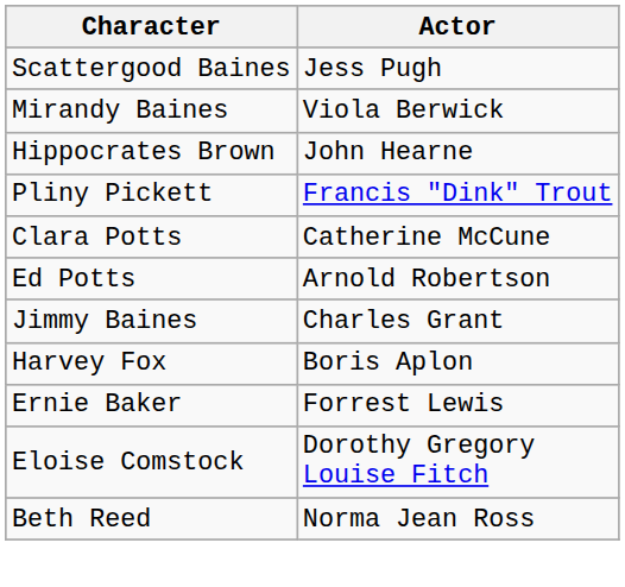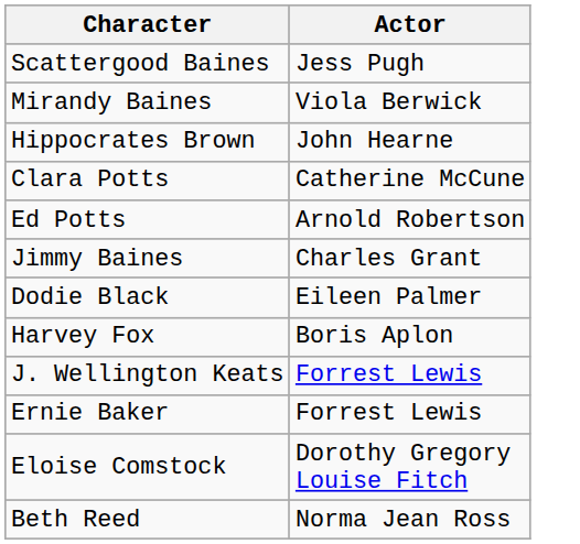 <table class="wikitable">
 <tr>
 <th>Character</th>
 <th>Actor</th>
 </tr>
 <tr>
 <td>Scattergood Baines</td>
 <td>Jess Pugh</td>
 </tr>
 <tr>
 <td>Mirandy Baines</td>
 <td>Viola Berwick</td>
 </tr>
 <tr>
 <td>Hippocrates Brown</td>
 <td>John Hearne</td>
 </tr>
 <tr>
-<td>Pliny Pickett</td>
-<td><a href='#'>Francis "Dink" Trout</a></td>
-</tr>
-<tr>
 <td>Clara Potts</td>
 <td>Catherine McCune</td>
 </tr>
 <tr>
 <td>Ed Potts</td>
 <td>Arnold Robertson</td>
 </tr>
 <tr>
 <td>Jimmy Baines</td>
 <td>Charles Grant</td>
 </tr>
 <tr>
+<td>Dodie Black</td>
+<td>Eileen Palmer</td>
+</tr>
+<tr>
 <td>Harvey Fox</td>
 <td>Boris Aplon</td>
+</tr>
+<tr>
+<td>J. Wellington Keats</td>
+<td><a href='#'>Forrest Lewis</a></td>
 </tr>
 <tr>
 <td>Ernie Baker</td>
 <td>Forrest Lewis</td>
 </tr>
 <tr>
 <td>Eloise Comstock</td>
 <td>Dorothy Gregory<br><a href='#'>Louise Fitch</a></td>
 </tr>
 <tr>
 <td>Beth Reed</td>
 <td>Norma Jean Ross</td>
 </tr>
 </table>
